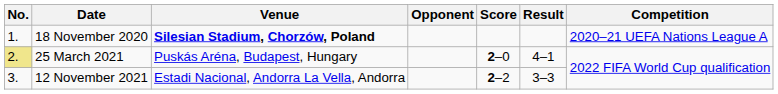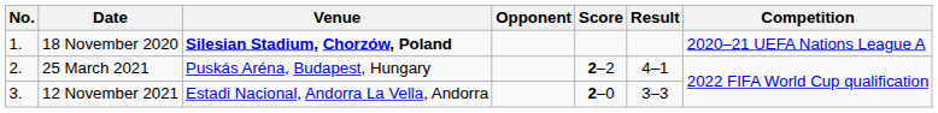 <table class="wikitable sortable">
 <tr>
 <th>No.</th>
 <th>Date</th>
 <th>Venue</th>
 <th>Opponent</th>
 <th>Score</th>
 <th>Result</th>
 <th>Competition</th>
 </tr>
 <tr>
 <td>1.</td>
 <td>18 November 2020</td>
 <td><strong><a href='#'>Silesian Stadium</a>, <a href='#'>Chorzów</a>, Poland</strong></td>
 <td></td>
 <td></td>
 <td></td>
 <td><a href='#'>2020–21 UEFA Nations League A</a></td>
 </tr>
 <tr>
-<td style="background: khaki;">2.</td>
+<td>2.</td>
 <td>25 March 2021</td>
 <td><a href='#'>Puskás Aréna</a>, <a href='#'>Budapest</a>, Hungary</td>
 <td></td>
-<td align=center><strong>2</strong>–0</td>
+<td align=center><strong>2</strong>–2</td>
 <td align=center>4–1</td>
 <td rowspan=2><a href='#'>2022 FIFA World Cup qualification</a></td>
 </tr>
 <tr>
 <td>3.</td>
 <td>12 November 2021</td>
 <td><a href='#'>Estadi Nacional</a>, <a href='#'>Andorra La Vella</a>, Andorra</td>
 <td></td>
-<td align=center><strong>2</strong>–2</td>
+<td align=center><strong>2</strong>–0</td>
 <td align=center>3–3</td>
 </tr>
 </table>
